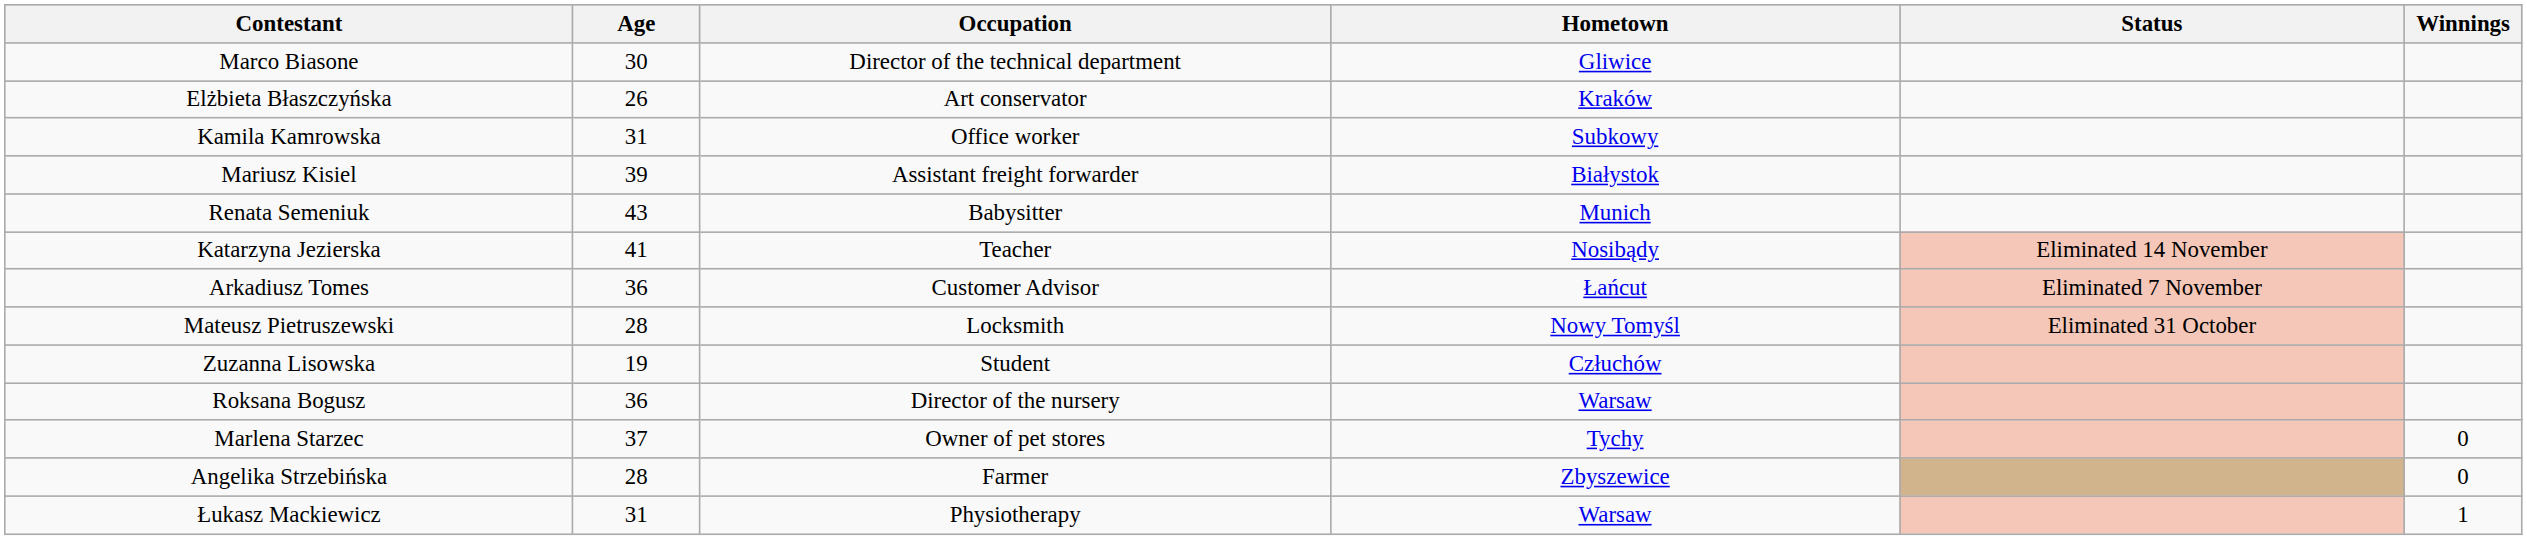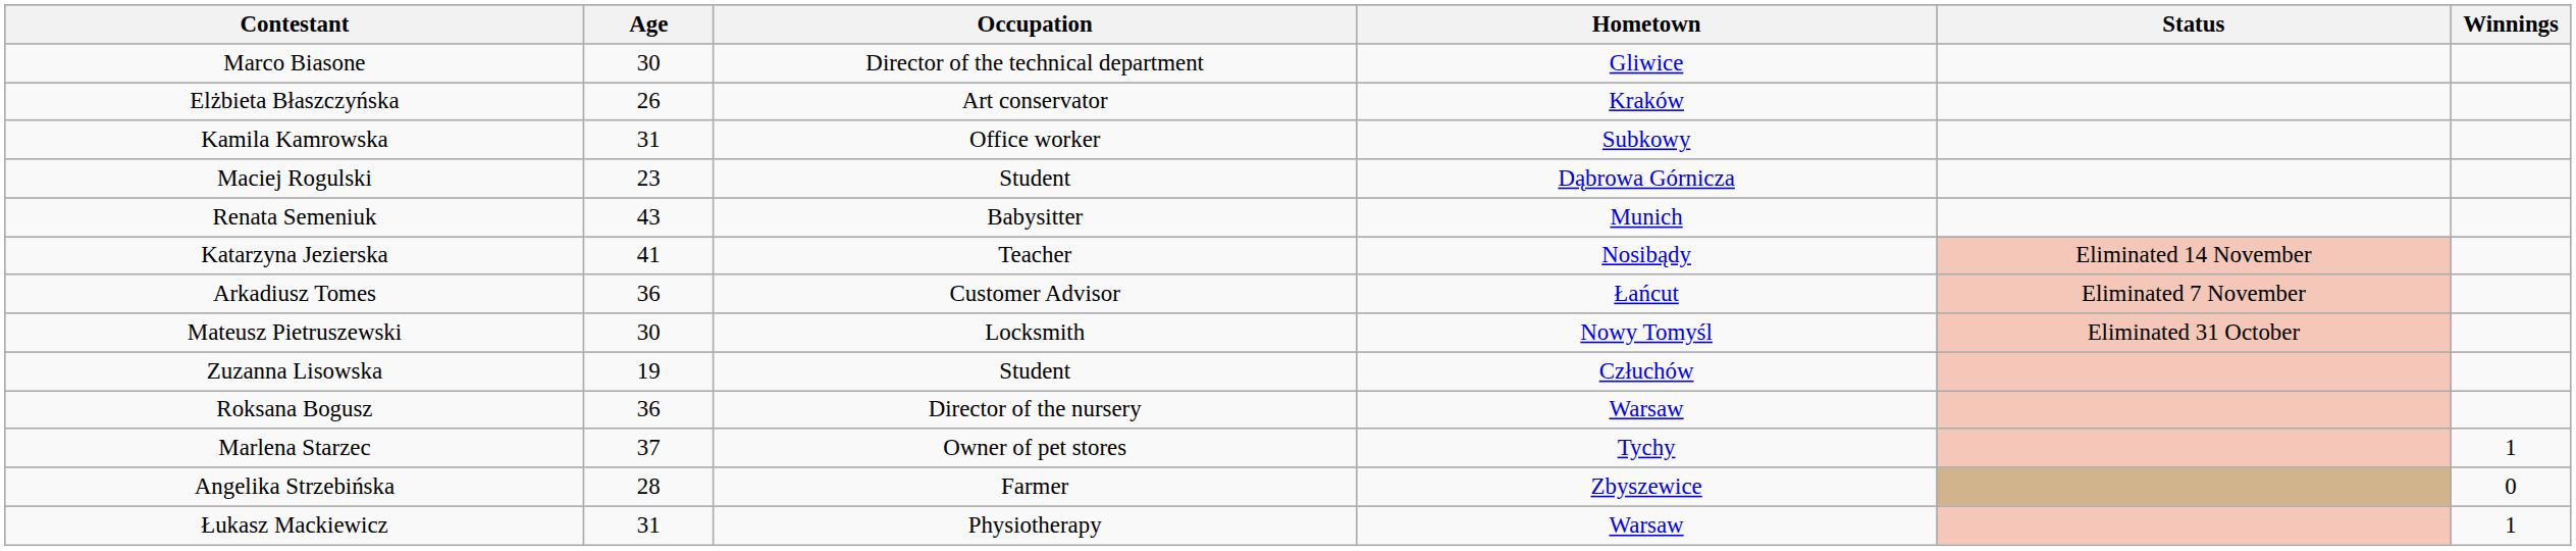 <table class="wikitable sortable" style="text-align:center; font-size:90%; border-collapse:collapse; width:100%;">
 <tr style="background:#C1D8FF;">
 <th style="width:18%;">Contestant</th>
 <th style="width:4%;">Age</th>
 <th style="width:20%;">Occupation</th>
 <th style="width:18%;">Hometown</th>
 <th style="width:16%;">Status</th>
 <th style="width:2%;">Winnings</th>
 </tr>
 <tr>
 <td>Marco Biasone</td>
 <td>30</td>
 <td>Director of the technical department</td>
 <td><a href='#'>Gliwice</a></td>
 <td></td>
 <td></td>
 </tr>
 <tr>
 <td>Elżbieta Błaszczyńska</td>
 <td>26</td>
 <td>Art conservator</td>
 <td><a href='#'>Kraków</a></td>
 <td></td>
 <td></td>
 </tr>
 <tr>
 <td>Kamila Kamrowska</td>
 <td>31</td>
 <td>Office worker</td>
 <td><a href='#'>Subkowy</a></td>
 <td></td>
 <td></td>
 </tr>
 <tr>
-<td>Mariusz Kisiel</td>
-<td>39</td>
-<td>Assistant freight forwarder</td>
-<td><a href='#'>Białystok</a></td>
+<td>Maciej Rogulski</td>
+<td>23</td>
+<td>Student</td>
+<td><a href='#'>Dąbrowa Górnicza</a></td>
 <td></td>
 <td></td>
 </tr>
 <tr>
 <td>Renata Semeniuk</td>
 <td>43</td>
 <td>Babysitter</td>
 <td><a href='#'>Munich</a></td>
 <td></td>
 <td></td>
 </tr>
 <tr>
 <td>Katarzyna Jezierska</td>
 <td>41</td>
 <td>Teacher</td>
 <td><a href='#'>Nosibądy</a></td>
 <td style="background:#f4c7b8; text-align:center;" rowspan="1">Eliminated 14 November</td>
 <td></td>
 </tr>
 <tr>
 <td>Arkadiusz Tomes</td>
 <td>36</td>
 <td>Customer Advisor</td>
 <td><a href='#'>Łańcut</a></td>
 <td style="background:#f4c7b8; text-align:center;" rowspan="1">Eliminated 7 November</td>
 <td></td>
 </tr>
 <tr>
 <td>Mateusz Pietruszewski</td>
-<td>28</td>
+<td>30</td>
 <td>Locksmith</td>
 <td><a href='#'>Nowy Tomyśl</a></td>
 <td style="background:#f4c7b8; text-align:center;" rowspan="1">Eliminated 31 October</td>
 <td></td>
 </tr>
 <tr>
 <td>Zuzanna Lisowska</td>
 <td>19</td>
 <td>Student</td>
 <td><a href='#'>Człuchów</a></td>
 <td style="background:#f4c7b8; text-align:center;" rowspan="1"></td>
 <td></td>
 </tr>
 <tr>
 <td>Roksana Bogusz</td>
 <td>36</td>
 <td>Director of the nursery</td>
 <td><a href='#'>Warsaw</a></td>
 <td style="background:#f4c7b8; text-align:center;" rowspan="1"></td>
 <td></td>
 </tr>
 <tr>
 <td>Marlena Starzec</td>
 <td>37</td>
 <td>Owner of pet stores</td>
 <td><a href='#'>Tychy</a></td>
 <td style="background:#f4c7b8; text-align:center;" rowspan="1"></td>
-<td>0</td>
+<td>1</td>
 </tr>
 <tr>
 <td>Angelika Strzebińska</td>
 <td>28</td>
 <td>Farmer</td>
 <td><a href='#'>Zbyszewice</a></td>
 <td style="background:tan; text-align:center;" rowspan="1"></td>
 <td>0</td>
 </tr>
 <tr>
 <td>Łukasz Mackiewicz</td>
 <td>31</td>
 <td>Physiotherapy</td>
 <td><a href='#'>Warsaw</a></td>
 <td style="background:#f4c7b8; text-align:center;" rowspan="1"></td>
 <td>1</td>
 </tr>
 </table>
